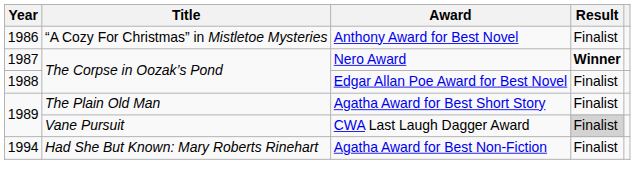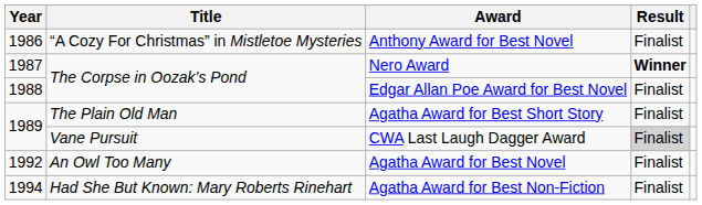 <table class="wikitable">
 <tr>
 <th>Year</th>
 <th>Title</th>
 <th>Award</th>
 <th>Result</th>
 <th></th>
 </tr>
 <tr>
 <td>1986</td>
 <td>“A Cozy For Christmas” in <em>Mistletoe Mysteries</em></td>
 <td><a href='#'>Anthony Award for Best Novel</a></td>
 <td>Finalist</td>
 <td></td>
 </tr>
 <tr>
 <td>1987</td>
 <td rowspan="2"><em>The Corpse in Oozak’s Pond</em></td>
 <td><a href='#'>Nero Award</a></td>
 <td><strong>Winner</strong></td>
 <td></td>
 </tr>
 <tr>
 <td>1988</td>
 <td><a href='#'>Edgar Allan Poe Award for Best Novel</a></td>
 <td>Finalist</td>
 <td></td>
 </tr>
 <tr>
 <td rowspan="2">1989</td>
 <td><em>The Plain Old Man</em></td>
 <td><a href='#'>Agatha Award for Best Short Story</a></td>
 <td>Finalist</td>
 <td></td>
 </tr>
 <tr>
 <td><em>Vane Pursuit</em></td>
 <td><a href='#'>CWA</a> Last Laugh Dagger Award</td>
 <td style="background: lightgrey;">Finalist</td>
 <td></td>
 </tr>
 <tr>
+<td>1992</td>
+<td><em>An Owl Too Many</em></td>
+<td><a href='#'>Agatha Award for Best Novel</a></td>
+<td>Finalist</td>
+<td></td>
+</tr>
+<tr>
 <td>1994</td>
 <td><em>Had She But Known: Mary Roberts Rinehart</em></td>
 <td><a href='#'>Agatha Award for Best Non-Fiction</a></td>
 <td>Finalist</td>
 <td></td>
 </tr>
 </table>
